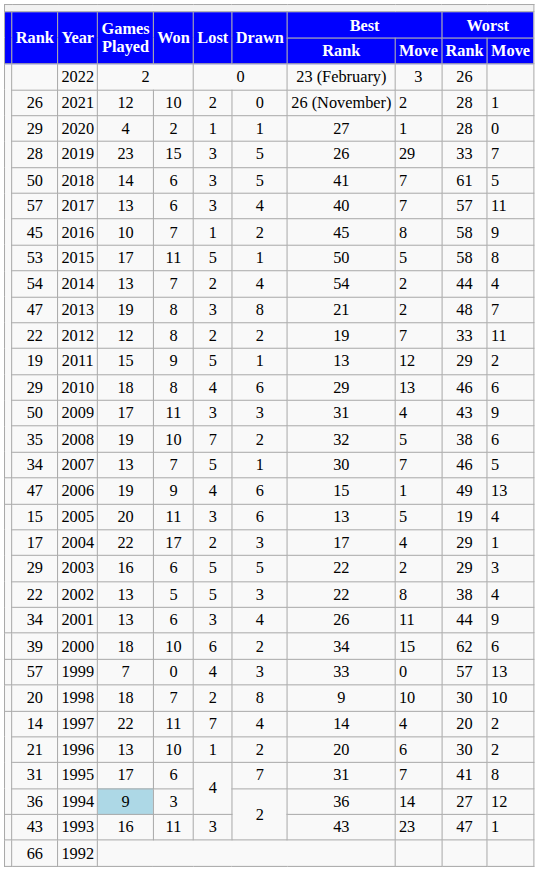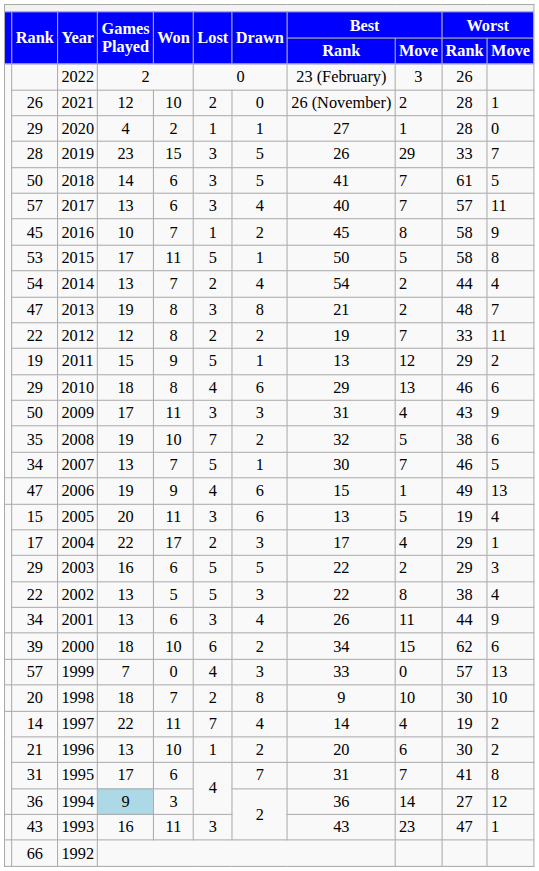 <table class="wikitable sortable" style="text-align:center;">
 <tr>
 <th colspan="12" #000080; color: #FFFFFF;><a href='#'></a></th>
 </tr>
 <tr>
 <th rowspan="2"style=background:blue></th>
 <th rowspan="2"style=background:blue;color:white>Rank</th>
 <th rowspan="2"style=background:blue;color:white>Year</th>
 <th rowspan="2"style=background:blue;color:white>Games<br>Played</th>
 <th rowspan="2"style=background:blue;color:white>Won</th>
 <th rowspan="2"style=background:blue;color:white>Lost</th>
 <th rowspan="2"style=background:blue;color:white>Drawn</th>
 <th colspan="2"style=background:blue;color:white>Best</th>
 <th colspan="2"style=background:blue;color:white>Worst</th>
 </tr>
 <tr>
 <th style=background:blue;color:white>Rank</th>
 <th style=background:blue;color:white>Move</th>
 <th style=background:blue;color:white>Rank</th>
 <th style=background:blue;color:white>Move</th>
 </tr>
 <tr>
 <td rowspan="16"></td>
 <td></td>
 <td>2022</td>
 <td colspan="2">2</td>
 <td colspan="2">0</td>
 <td>23 (February)</td>
 <td align-left> 3</td>
 <td>26</td>
 <td align-left></td>
 </tr>
 <tr>
 <td>26</td>
 <td>2021</td>
 <td>12</td>
 <td>10</td>
 <td>2</td>
 <td>0</td>
 <td>26 (November)</td>
 <td align=left> 2</td>
 <td>28</td>
 <td align=left> 1</td>
 </tr>
 <tr>
 <td>29</td>
 <td>2020</td>
 <td>4</td>
 <td>2</td>
 <td>1</td>
 <td>1</td>
 <td>27</td>
 <td align=left> 1</td>
 <td>28</td>
 <td align=left> 0</td>
 </tr>
 <tr>
 <td>28</td>
 <td>2019</td>
 <td>23</td>
 <td>15</td>
 <td>3</td>
 <td>5</td>
 <td>26</td>
 <td align=left> 29</td>
 <td>33</td>
 <td align=left> 7</td>
 </tr>
 <tr>
 <td>50</td>
 <td>2018</td>
 <td>14</td>
 <td>6</td>
 <td>3</td>
 <td>5</td>
 <td>41</td>
 <td align=left> 7</td>
 <td>61</td>
 <td align=left> 5</td>
 </tr>
 <tr>
 <td>57</td>
 <td>2017</td>
 <td>13</td>
 <td>6</td>
 <td>3</td>
 <td>4</td>
 <td>40</td>
 <td align=left> 7</td>
 <td>57</td>
 <td align=left> 11</td>
 </tr>
 <tr>
 <td>45</td>
 <td>2016</td>
 <td>10</td>
 <td>7</td>
 <td>1</td>
 <td>2</td>
 <td>45</td>
 <td align=left> 8</td>
 <td>58</td>
 <td align=left> 9</td>
 </tr>
 <tr>
 <td>53</td>
 <td>2015</td>
 <td>17</td>
 <td>11</td>
 <td>5</td>
 <td>1</td>
 <td>50</td>
 <td align=left> 5</td>
 <td>58</td>
 <td align=left> 8</td>
 </tr>
 <tr>
 <td>54</td>
 <td>2014</td>
 <td>13</td>
 <td>7</td>
 <td>2</td>
 <td>4</td>
 <td>54</td>
 <td align=left> 2</td>
 <td>44</td>
 <td align=left> 4</td>
 </tr>
 <tr>
 <td>47</td>
 <td>2013</td>
 <td>19</td>
 <td>8</td>
 <td>3</td>
 <td>8</td>
 <td>21</td>
 <td align=left> 2</td>
 <td>48</td>
 <td align=left> 7</td>
 </tr>
 <tr>
 <td>22</td>
 <td>2012</td>
 <td>12</td>
 <td>8</td>
 <td>2</td>
 <td>2</td>
 <td>19</td>
 <td align=left> 7</td>
 <td>33</td>
 <td align=left> 11</td>
 </tr>
 <tr>
 <td>19</td>
 <td>2011</td>
 <td>15</td>
 <td>9</td>
 <td>5</td>
 <td>1</td>
 <td>13</td>
 <td align=left> 12</td>
 <td>29</td>
 <td align=left> 2</td>
 </tr>
 <tr>
 <td>29</td>
 <td>2010</td>
 <td>18</td>
 <td>8</td>
 <td>4</td>
 <td>6</td>
 <td>29</td>
 <td align=left> 13</td>
 <td>46</td>
 <td align=left> 6</td>
 </tr>
 <tr>
 <td>50</td>
 <td>2009</td>
 <td>17</td>
 <td>11</td>
 <td>3</td>
 <td>3</td>
 <td>31</td>
 <td align=left> 4</td>
 <td>43</td>
 <td align=left> 9</td>
 </tr>
 <tr>
 <td>35</td>
 <td>2008</td>
 <td>19</td>
 <td>10</td>
 <td>7</td>
 <td>2</td>
 <td>32</td>
 <td align=left> 5</td>
 <td>38</td>
 <td align=left> 6</td>
 </tr>
 <tr>
 <td>34</td>
 <td>2007</td>
 <td>13</td>
 <td>7</td>
 <td>5</td>
 <td>1</td>
 <td>30</td>
 <td align=left> 7</td>
 <td>46</td>
 <td align=left> 5</td>
 </tr>
 <tr>
 <td></td>
 <td>47</td>
 <td>2006</td>
 <td>19</td>
 <td>9</td>
 <td>4</td>
 <td>6</td>
 <td>15</td>
 <td align=left> 1</td>
 <td>49</td>
 <td align=left> 13</td>
 </tr>
 <tr>
 <td rowspan="5"></td>
 <td>15</td>
 <td>2005</td>
 <td>20</td>
 <td>11</td>
 <td>3</td>
 <td>6</td>
 <td>13</td>
 <td align=left> 5</td>
 <td>19</td>
 <td align=left> 4</td>
 </tr>
 <tr>
 <td>17</td>
 <td>2004</td>
 <td>22</td>
 <td>17</td>
 <td>2</td>
 <td>3</td>
 <td>17</td>
 <td align=left> 4</td>
 <td>29</td>
 <td align=left> 1</td>
 </tr>
 <tr>
 <td>29</td>
 <td>2003</td>
 <td>16</td>
 <td>6</td>
 <td>5</td>
 <td>5</td>
 <td>22</td>
 <td align=left> 2</td>
 <td>29</td>
 <td align=left> 3</td>
 </tr>
 <tr>
 <td>22</td>
 <td>2002</td>
 <td>13</td>
 <td>5</td>
 <td>5</td>
 <td>3</td>
 <td>22</td>
 <td align=left> 8</td>
 <td>38</td>
 <td align=left> 4</td>
 </tr>
 <tr>
 <td>34</td>
 <td>2001</td>
 <td>13</td>
 <td>6</td>
 <td>3</td>
 <td>4</td>
 <td>26</td>
 <td align=left> 11</td>
 <td>44</td>
 <td align=left> 9</td>
 </tr>
 <tr>
 <td></td>
 <td>39</td>
 <td>2000</td>
 <td>18</td>
 <td>10</td>
 <td>6</td>
 <td>2</td>
 <td>34</td>
 <td align=left> 15</td>
 <td>62</td>
 <td align=left> 6</td>
 </tr>
 <tr>
 <td></td>
 <td>57</td>
 <td>1999</td>
 <td>7</td>
 <td>0</td>
 <td>4</td>
 <td>3</td>
 <td>33</td>
 <td align=left> 0</td>
 <td>57</td>
 <td align=left> 13</td>
 </tr>
 <tr>
 <td></td>
 <td>20</td>
 <td>1998</td>
 <td>18</td>
 <td>7</td>
 <td>2</td>
 <td>8</td>
 <td>9</td>
 <td align=left> 10</td>
 <td>30</td>
 <td align=left> 10</td>
 </tr>
 <tr>
 <td rowspan="4"></td>
 <td>14</td>
 <td>1997</td>
 <td>22</td>
 <td>11</td>
 <td>7</td>
 <td>4</td>
 <td>14</td>
 <td align=left> 4</td>
-<td>20</td>
+<td>19</td>
 <td align=left> 2</td>
 </tr>
 <tr>
 <td>21</td>
 <td>1996</td>
 <td>13</td>
 <td>10</td>
 <td>1</td>
 <td>2</td>
 <td>20</td>
 <td align=left> 6</td>
 <td>30</td>
 <td align=left> 2</td>
 </tr>
 <tr>
 <td>31</td>
 <td>1995</td>
 <td>17</td>
 <td>6</td>
 <td rowspan="2">4</td>
 <td>7</td>
 <td>31</td>
 <td align=left> 7</td>
 <td>41</td>
 <td align=left> 8</td>
 </tr>
 <tr>
 <td>36</td>
 <td>1994</td>
 <td style="background: lightblue;">9</td>
 <td>3</td>
 <td rowspan="2">2</td>
 <td>36</td>
 <td align=left> 14</td>
 <td>27</td>
 <td align=left> 12</td>
 </tr>
 <tr>
 <td></td>
 <td>43</td>
 <td>1993</td>
 <td>16</td>
 <td>11</td>
 <td>3</td>
 <td>43</td>
 <td align=left> 23</td>
 <td>47</td>
 <td align=left> 1</td>
 </tr>
 <tr>
 <td></td>
 <td>66</td>
 <td>1992</td>
 <td colspan="5"></td>
 <td align="left"></td>
 <td></td>
 <td align=left></td>
 </tr>
 </table>
